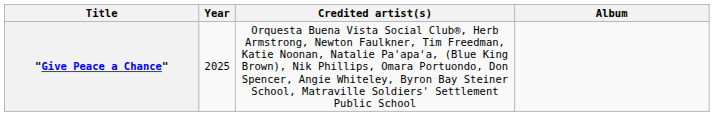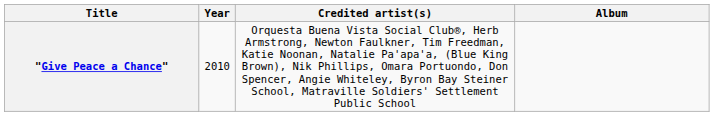 <table class="wikitable plainrowheaders" style="text-align:center;">
 <tr>
 <th scope="col" style="width:18em;">Title</th>
 <th scope="col" style="width:3em;">Year</th>
 <th scope="col" style="width:26em;">Credited artist(s)</th>
 <th scope="col" style="width:18em;">Album</th>
 </tr>
 <tr>
 <th scope="row">"<a href='#'>Give Peace a Chance</a>"</th>
-<td>2025</td>
+<td>2010</td>
 <td>Orquesta Buena Vista Social Club®, Herb Armstrong, Newton Faulkner, Tim Freedman, Katie Noonan, Natalie Pa'apa'a, (Blue King Brown), Nik Phillips, Omara Portuondo, Don Spencer, Angie Whiteley, Byron Bay Steiner School, Matraville Soldiers' Settlement Public School</td>
 <td></td>
 </tr>
 </table>
